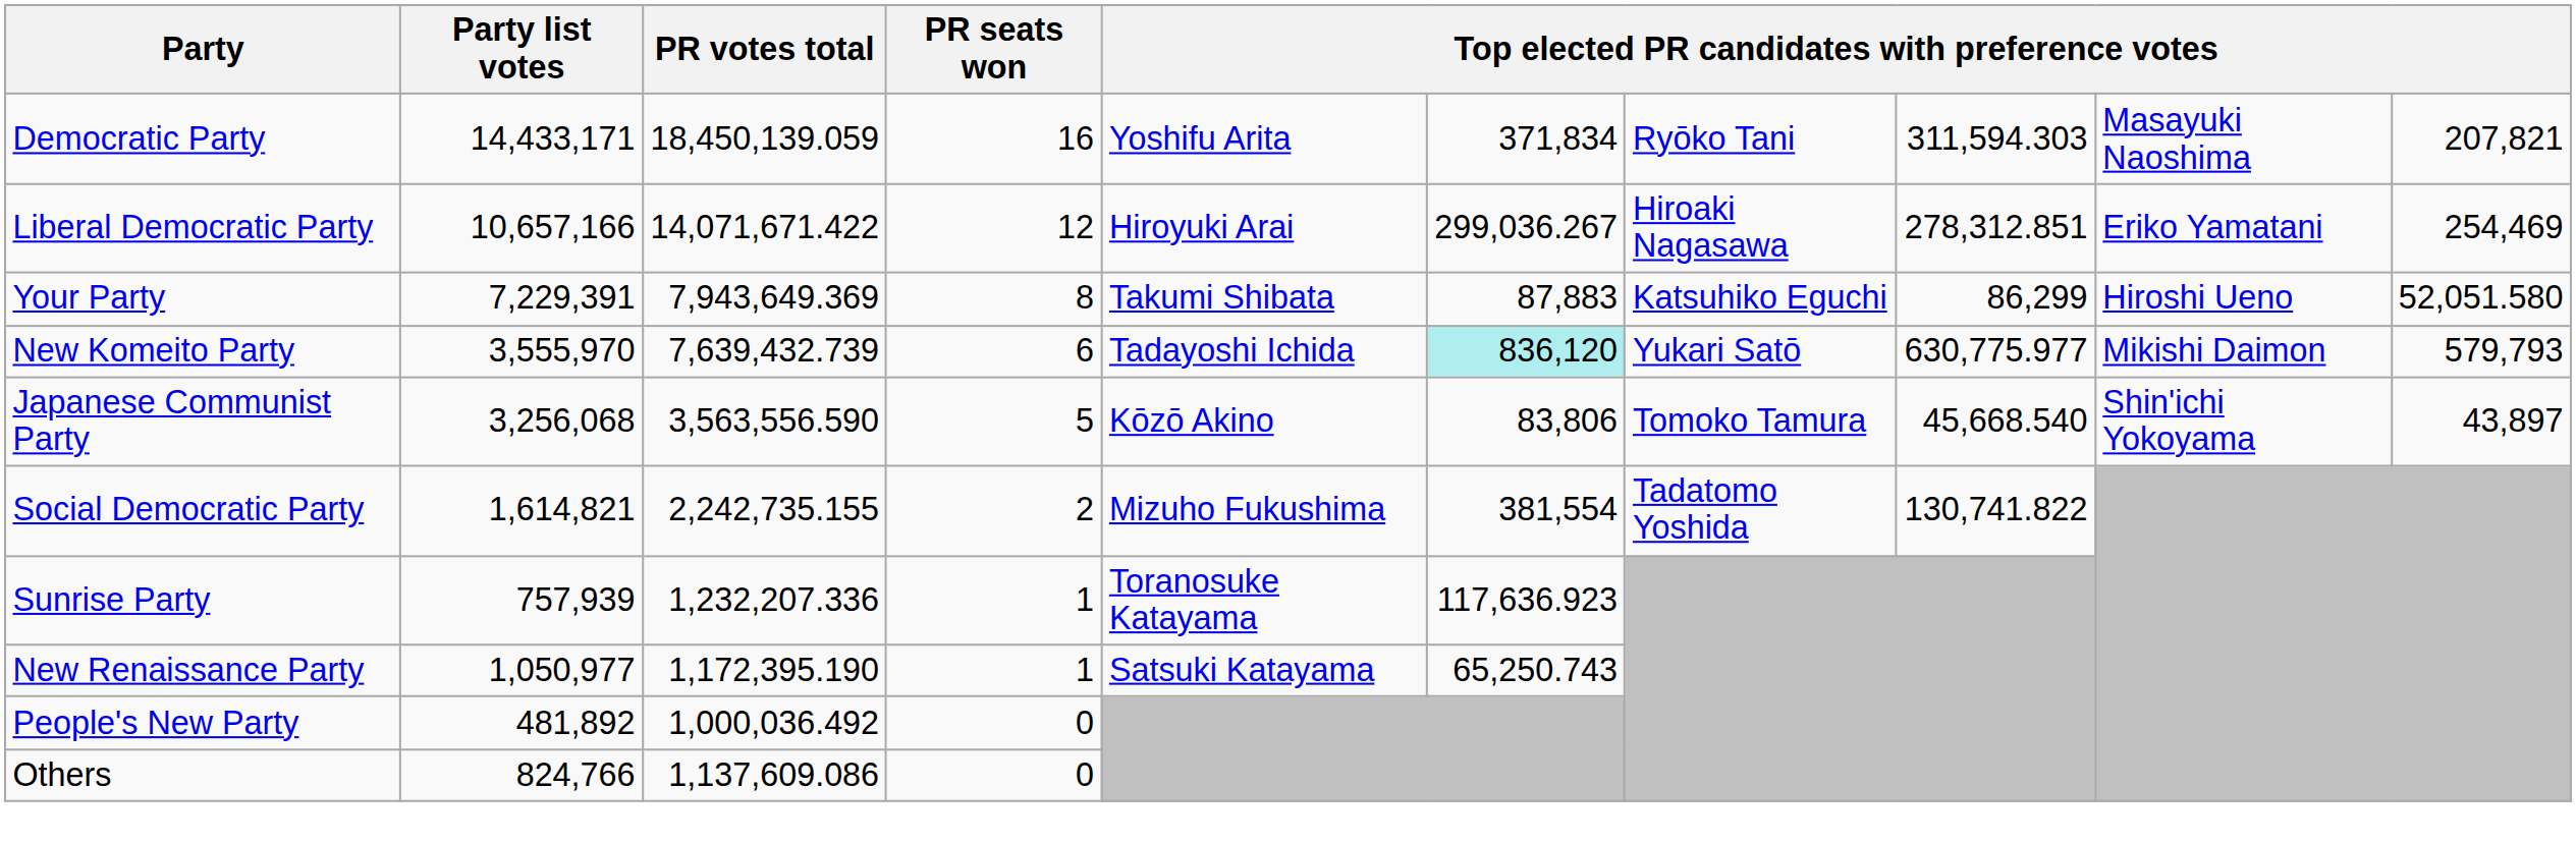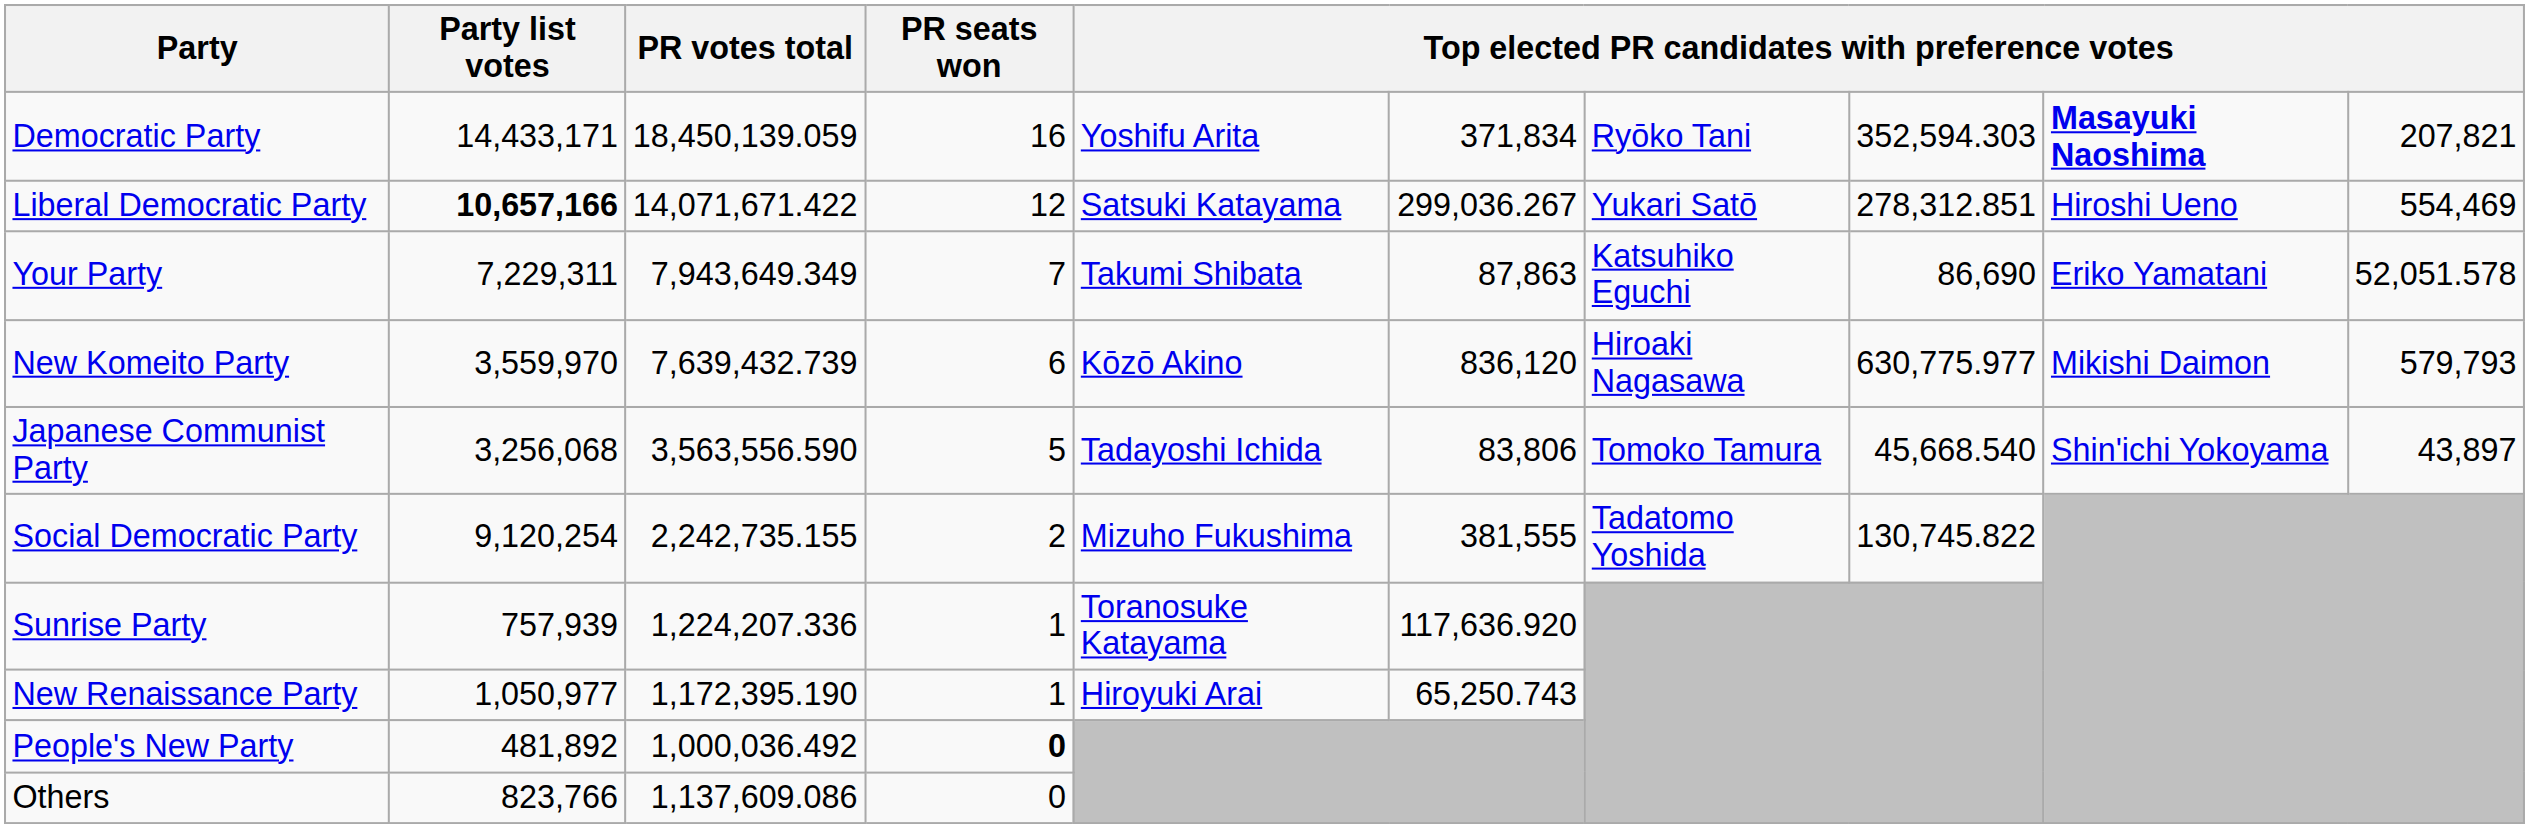 <table class="wikitable">
 <tr>
 <th>Party</th>
 <th>Party list votes</th>
 <th>PR votes total</th>
 <th>PR seats won</th>
 <th colspan="6">Top elected PR candidates with preference votes</th>
 </tr>
 <tr>
 <td align="left"><a href='#'>Democratic Party</a></td>
 <td style="text-align:right;">14,433,171</td>
 <td style="text-align:right;">18,450,139.059</td>
 <td style="text-align:right;">16</td>
 <td><a href='#'>Yoshifu Arita</a></td>
 <td style="text-align:right;">371,834</td>
 <td><a href='#'>Ryōko Tani</a></td>
-<td style="text-align:right;">311,594.303</td>
-<td><a href='#'>Masayuki Naoshima</a></td>
+<td style="text-align:right;">352,594.303</td>
+<td><strong><a href='#'>Masayuki Naoshima</a></strong></td>
 <td style="text-align:right;">207,821</td>
 </tr>
 <tr>
 <td align="left"><a href='#'>Liberal Democratic Party</a></td>
-<td style="text-align:right;">10,657,166</td>
+<td style="text-align:right;"><strong>10,657,166</strong></td>
 <td style="text-align:right;">14,071,671.422</td>
 <td style="text-align:right;">12</td>
-<td><a href='#'>Hiroyuki Arai</a></td>
+<td><a href='#'>Satsuki Katayama</a></td>
 <td style="text-align:right;">299,036.267</td>
-<td><a href='#'>Hiroaki Nagasawa</a></td>
+<td><a href='#'>Yukari Satō</a></td>
 <td style="text-align:right;">278,312.851</td>
-<td><a href='#'>Eriko Yamatani</a></td>
-<td style="text-align:right;">254,469</td>
+<td><a href='#'>Hiroshi Ueno</a></td>
+<td style="text-align:right;">554,469</td>
 </tr>
 <tr>
 <td align="left"><a href='#'>Your Party</a></td>
-<td style="text-align:right;">7,229,391</td>
-<td style="text-align:right;">7,943,649.369</td>
-<td style="text-align:right;">8</td>
+<td style="text-align:right;">7,229,311</td>
+<td style="text-align:right;">7,943,649.349</td>
+<td style="text-align:right;">7</td>
 <td><a href='#'>Takumi Shibata</a></td>
-<td style="text-align:right;">87,883</td>
+<td style="text-align:right;">87,863</td>
 <td><a href='#'>Katsuhiko Eguchi</a></td>
-<td style="text-align:right;">86,299</td>
-<td><a href='#'>Hiroshi Ueno</a></td>
-<td style="text-align:right;">52,051.580</td>
+<td style="text-align:right;">86,690</td>
+<td><a href='#'>Eriko Yamatani</a></td>
+<td style="text-align:right;">52,051.578</td>
 </tr>
 <tr>
 <td align="left"><a href='#'>New Komeito Party</a></td>
-<td style="text-align:right;">3,555,970</td>
+<td style="text-align:right;">3,559,970</td>
 <td style="text-align:right;">7,639,432.739</td>
 <td style="text-align:right;">6</td>
-<td><a href='#'>Tadayoshi Ichida</a></td>
-<td style="background: paleturquoise; text-align:right;">836,120</td>
-<td><a href='#'>Yukari Satō</a></td>
+<td><a href='#'>Kōzō Akino</a></td>
+<td style="text-align:right;">836,120</td>
+<td><a href='#'>Hiroaki Nagasawa</a></td>
 <td style="text-align:right;">630,775.977</td>
 <td><a href='#'>Mikishi Daimon</a></td>
 <td style="text-align:right;">579,793</td>
 </tr>
 <tr>
 <td align="left"><a href='#'>Japanese Communist Party</a></td>
 <td style="text-align:right;">3,256,068</td>
 <td style="text-align:right;">3,563,556.590</td>
 <td style="text-align:right;">5</td>
-<td><a href='#'>Kōzō Akino</a></td>
+<td><a href='#'>Tadayoshi Ichida</a></td>
 <td style="text-align:right;">83,806</td>
 <td><a href='#'>Tomoko Tamura</a></td>
 <td style="text-align:right;">45,668.540</td>
 <td><a href='#'>Shin'ichi Yokoyama</a></td>
 <td style="text-align:right;">43,897</td>
 </tr>
 <tr>
 <td align="left"><a href='#'>Social Democratic Party</a></td>
-<td style="text-align:right;">1,614,821</td>
+<td style="text-align:right;">9,120,254</td>
 <td style="text-align:right;">2,242,735.155</td>
 <td style="text-align:right;">2</td>
 <td><a href='#'>Mizuho Fukushima</a></td>
-<td style="text-align:right;">381,554</td>
+<td style="text-align:right;">381,555</td>
 <td><a href='#'>Tadatomo Yoshida</a></td>
-<td style="text-align:right;">130,741.822</td>
+<td style="text-align:right;">130,745.822</td>
 <td colspan="2" rowspan="5" style="background:silver;"></td>
 </tr>
 <tr>
 <td align="left"><a href='#'>Sunrise Party</a></td>
 <td style="text-align:right;">757,939</td>
-<td style="text-align:right;">1,232,207.336</td>
+<td style="text-align:right;">1,224,207.336</td>
 <td style="text-align:right;">1</td>
 <td><a href='#'>Toranosuke Katayama</a></td>
-<td style="text-align:right;">117,636.923</td>
+<td style="text-align:right;">117,636.920</td>
 <td colspan="2" rowspan="4" style="background:silver;"></td>
 </tr>
 <tr>
 <td align="left"><a href='#'>New Renaissance Party</a></td>
 <td style="text-align:right;">1,050,977</td>
 <td style="text-align:right;">1,172,395.190</td>
 <td style="text-align:right;">1</td>
-<td><a href='#'>Satsuki Katayama</a></td>
+<td><a href='#'>Hiroyuki Arai</a></td>
 <td style="text-align:right;">65,250.743</td>
 </tr>
 <tr>
 <td align="left"><a href='#'>People's New Party</a></td>
 <td style="text-align:right;">481,892</td>
 <td style="text-align:right;">1,000,036.492</td>
-<td style="text-align:right;">0</td>
+<td style="text-align:right;"><strong>0</strong></td>
 <td colspan="2" rowspan="2" style="background:silver;"></td>
 </tr>
 <tr>
 <td align="left">Others</td>
-<td style="text-align:right;">824,766</td>
+<td style="text-align:right;">823,766</td>
 <td style="text-align:right;">1,137,609.086</td>
 <td style="text-align:right;">0</td>
 </tr>
 </table>
